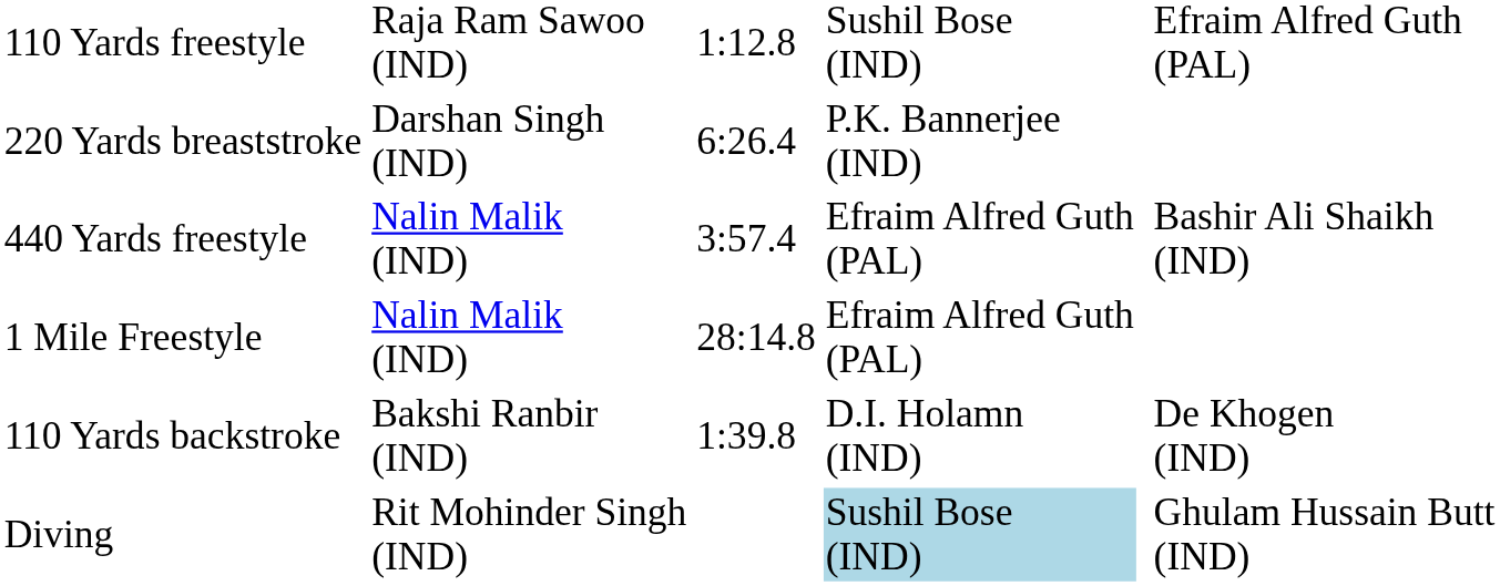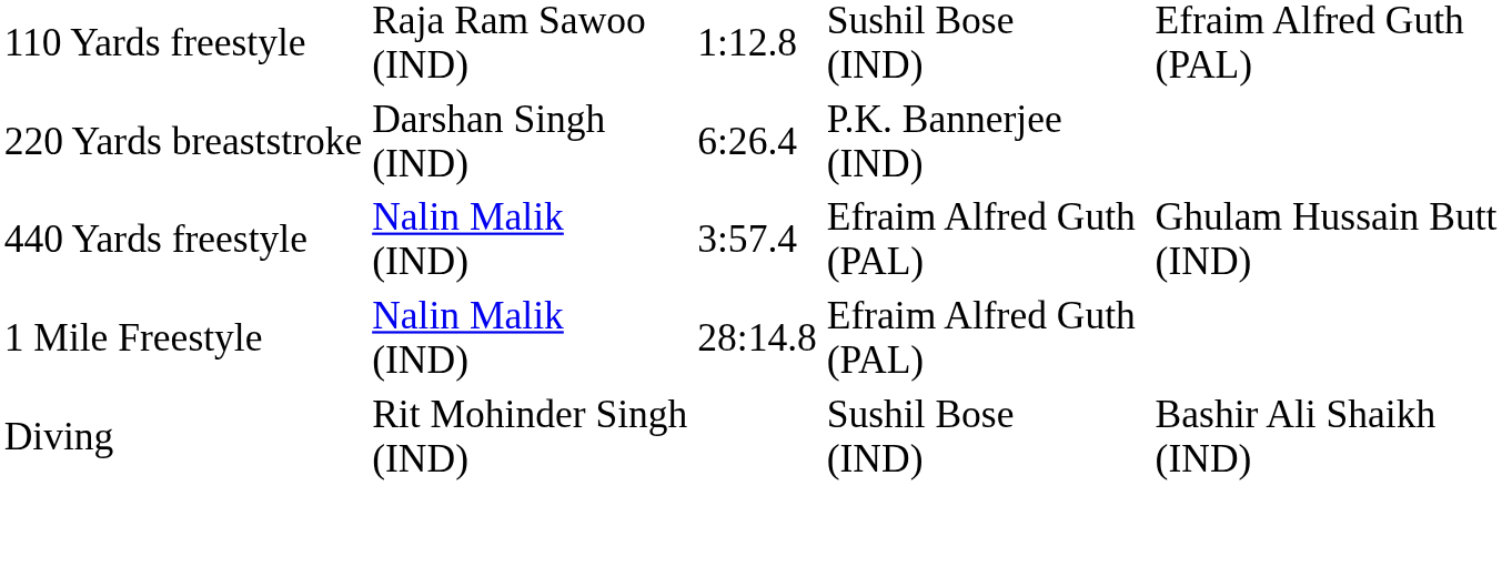 <table>
 <tr>
 <td>110 Yards freestyle</td>
 <td>Raja Ram Sawoo <br>  (IND)</td>
 <td>1:12.8</td>
 <td>Sushil Bose <br>  (IND)</td>
 <td></td>
 <td>Efraim Alfred Guth <br>  (PAL)</td>
 <td></td>
 </tr>
 <tr>
 <td>220 Yards breaststroke</td>
 <td>Darshan Singh <br>  (IND)</td>
 <td>6:26.4</td>
 <td>P.K. Bannerjee <br>  (IND)</td>
 <td></td>
 <td></td>
 <td></td>
 </tr>
 <tr>
 <td>440 Yards freestyle</td>
 <td><a href='#'>Nalin Malik</a> <br>  (IND)</td>
 <td>3:57.4</td>
 <td>Efraim Alfred Guth <br>  (PAL)</td>
 <td></td>
-<td>Bashir Ali Shaikh <br>  (IND)</td>
+<td>Ghulam Hussain Butt <br>  (IND)</td>
 <td></td>
 </tr>
 <tr>
 <td>1 Mile Freestyle</td>
 <td><a href='#'>Nalin Malik</a> <br>  (IND)</td>
 <td>28:14.8</td>
 <td>Efraim Alfred Guth <br>  (PAL)</td>
 <td></td>
 <td></td>
 <td></td>
 </tr>
 <tr>
-<td>110 Yards backstroke</td>
-<td>Bakshi Ranbir <br>  (IND)</td>
-<td>1:39.8</td>
-<td>D.I. Holamn <br>  (IND)</td>
-<td></td>
-<td>De Khogen <br>  (IND)</td>
-<td></td>
-</tr>
-<tr>
 <td>Diving</td>
 <td>Rit Mohinder Singh <br>  (IND)</td>
 <td></td>
-<td style="background: lightblue;">Sushil Bose <br>  (IND)</td>
+<td>Sushil Bose <br>  (IND)</td>
 <td></td>
-<td>Ghulam Hussain Butt <br>  (IND)</td>
+<td>Bashir Ali Shaikh <br>  (IND)</td>
 <td></td>
 </tr>
 <tr>
 </tr>
 </table>
